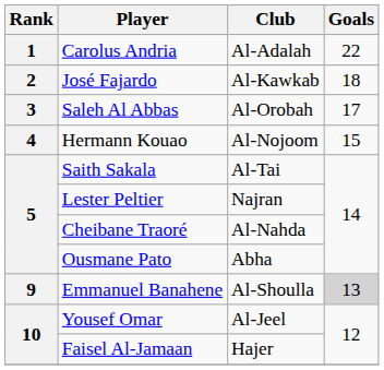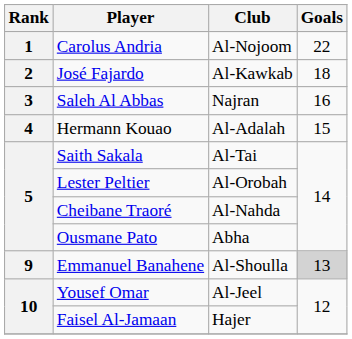 <table class=wikitable>
 <tr>
 <th>Rank</th>
 <th>Player</th>
 <th>Club</th>
 <th>Goals</th>
 </tr>
 <tr>
 <th>1</th>
 <td> <a href='#'>Carolus Andria</a></td>
-<td>Al-Adalah</td>
+<td>Al-Nojoom</td>
 <td align=center>22</td>
 </tr>
 <tr>
 <th>2</th>
 <td> <a href='#'>José Fajardo</a></td>
 <td>Al-Kawkab</td>
 <td align=center>18</td>
 </tr>
 <tr>
 <th>3</th>
 <td> <a href='#'>Saleh Al Abbas</a></td>
-<td>Al-Orobah</td>
-<td align=center>17</td>
+<td>Najran</td>
+<td align=center>16</td>
 </tr>
 <tr>
 <th>4</th>
 <td> Hermann Kouao</td>
-<td>Al-Nojoom</td>
+<td>Al-Adalah</td>
 <td align=center>15</td>
 </tr>
 <tr>
 <th rowspan=4>5</th>
 <td> <a href='#'>Saith Sakala</a></td>
 <td>Al-Tai</td>
 <td align=center rowspan=4>14</td>
 </tr>
 <tr>
 <td> <a href='#'>Lester Peltier</a></td>
-<td>Najran</td>
+<td>Al-Orobah</td>
 </tr>
 <tr>
 <td> <a href='#'>Cheibane Traoré</a></td>
 <td>Al-Nahda</td>
 </tr>
 <tr>
 <td> <a href='#'>Ousmane Pato</a></td>
 <td>Abha</td>
 </tr>
 <tr>
 <th>9</th>
 <td> <a href='#'>Emmanuel Banahene</a></td>
 <td>Al-Shoulla</td>
 <td align=center style="background: lightgrey;">13</td>
 </tr>
 <tr>
 <th rowspan=2>10</th>
 <td> <a href='#'>Yousef Omar</a></td>
 <td>Al-Jeel</td>
 <td align=center rowspan=2>12</td>
 </tr>
 <tr>
 <td> <a href='#'>Faisel Al-Jamaan</a></td>
 <td>Hajer</td>
 </tr>
 <tr>
 </tr>
 </table>
